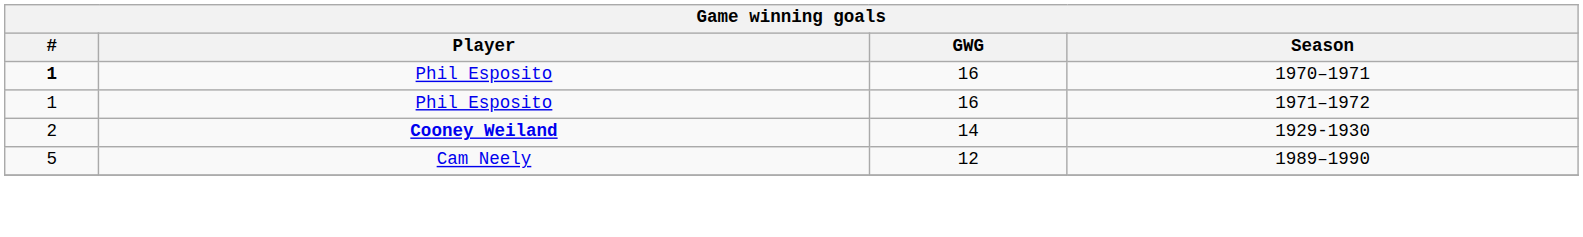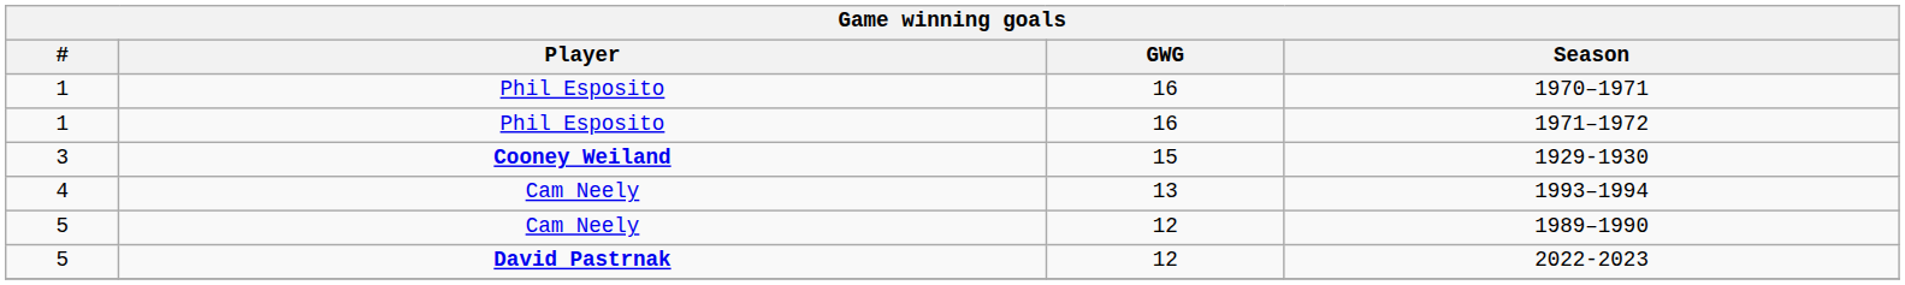 <table class="wikitable" style="text-align: center; font-size: 95%" width="70%">
 <tr>
 <th colspan="4">Game winning goals</th>
 </tr>
 <tr>
 <th>#</th>
 <th>Player</th>
 <th>GWG</th>
 <th>Season</th>
 </tr>
 <tr>
-<td><strong>1</strong></td>
+<td>1</td>
 <td><a href='#'>Phil Esposito</a></td>
 <td>16</td>
 <td>1970–1971</td>
 </tr>
 <tr>
 <td>1</td>
 <td><a href='#'>Phil Esposito</a></td>
 <td>16</td>
 <td>1971–1972</td>
 </tr>
 <tr>
-<td>2</td>
+<td>3</td>
 <td><strong><a href='#'>Cooney Weiland</a></strong></td>
-<td>14</td>
+<td>15</td>
 <td>1929-1930</td>
+</tr>
+<tr>
+<td>4</td>
+<td><a href='#'>Cam Neely</a></td>
+<td>13</td>
+<td>1993–1994</td>
 </tr>
 <tr>
 <td>5</td>
 <td><a href='#'>Cam Neely</a></td>
 <td>12</td>
 <td>1989–1990</td>
 </tr>
 <tr>
+<td>5</td>
+<td><strong><a href='#'>David Pastrnak</a></strong></td>
+<td>12</td>
+<td>2022-2023</td>
+</tr>
+<tr>
 </tr>
 </table>
